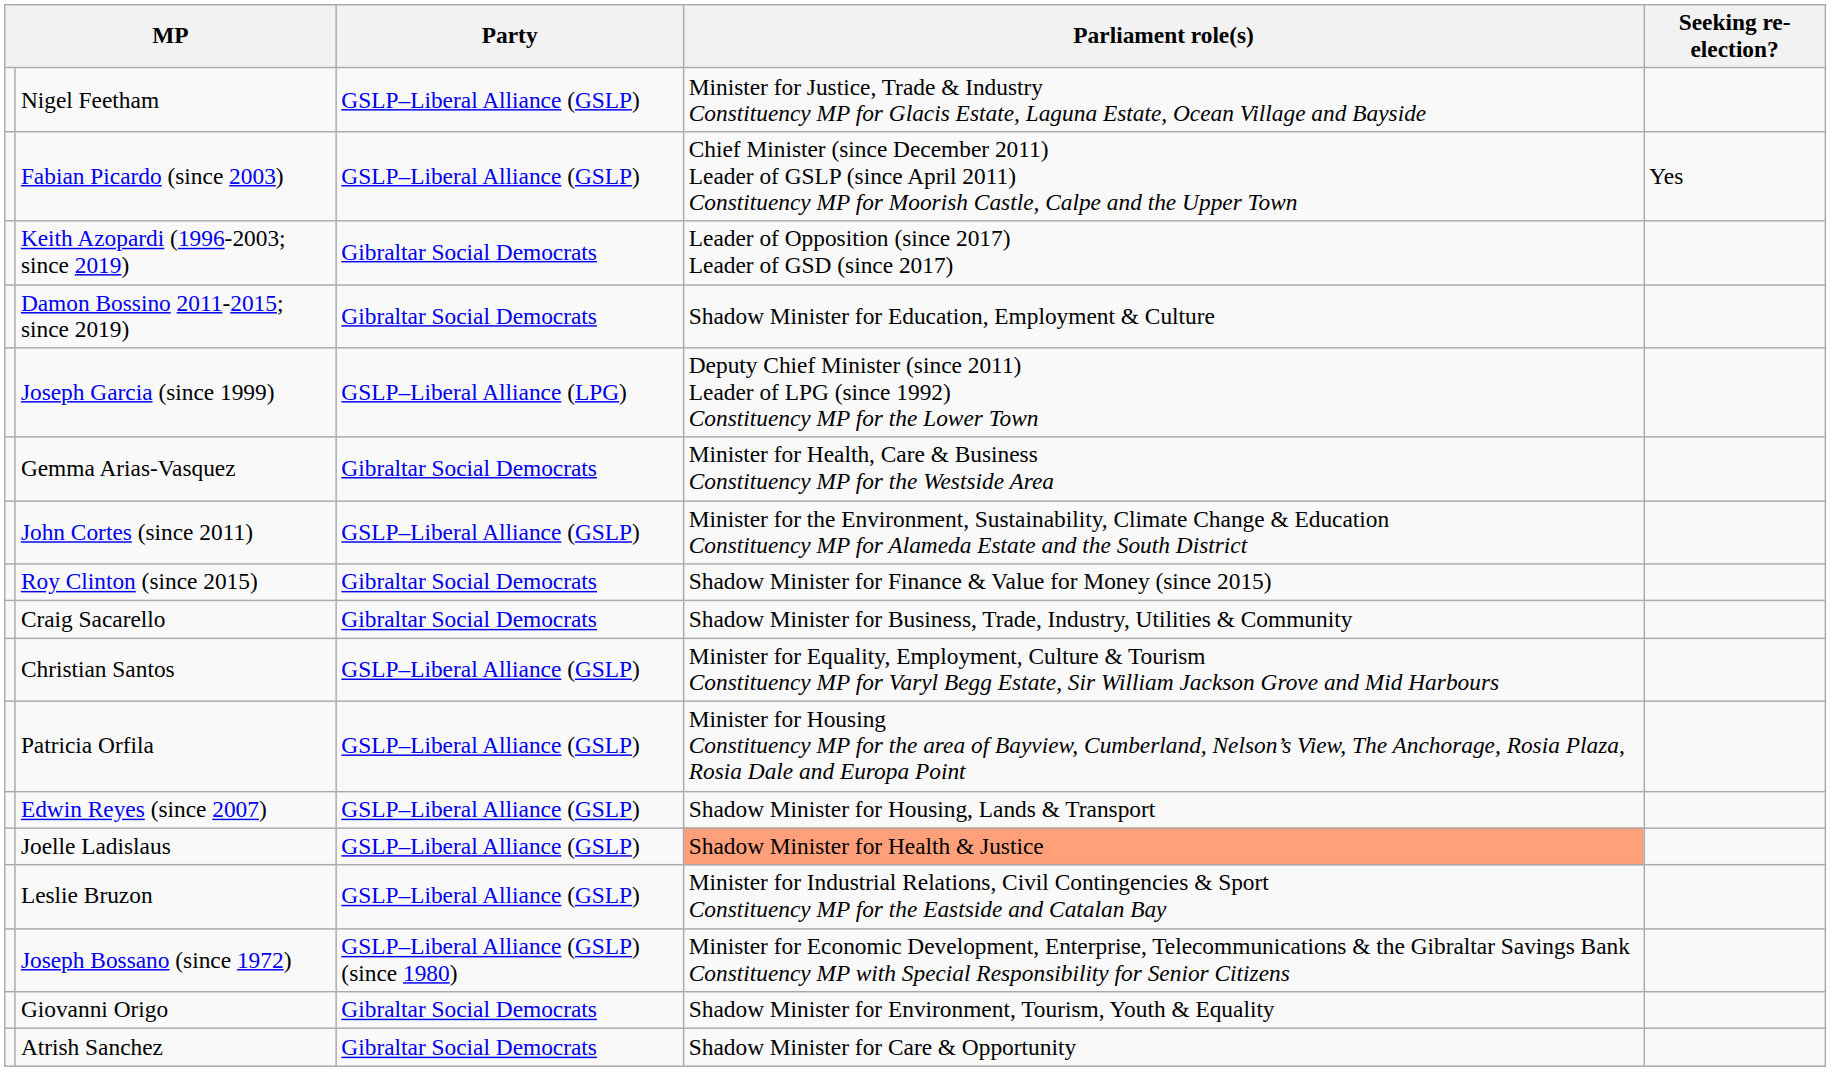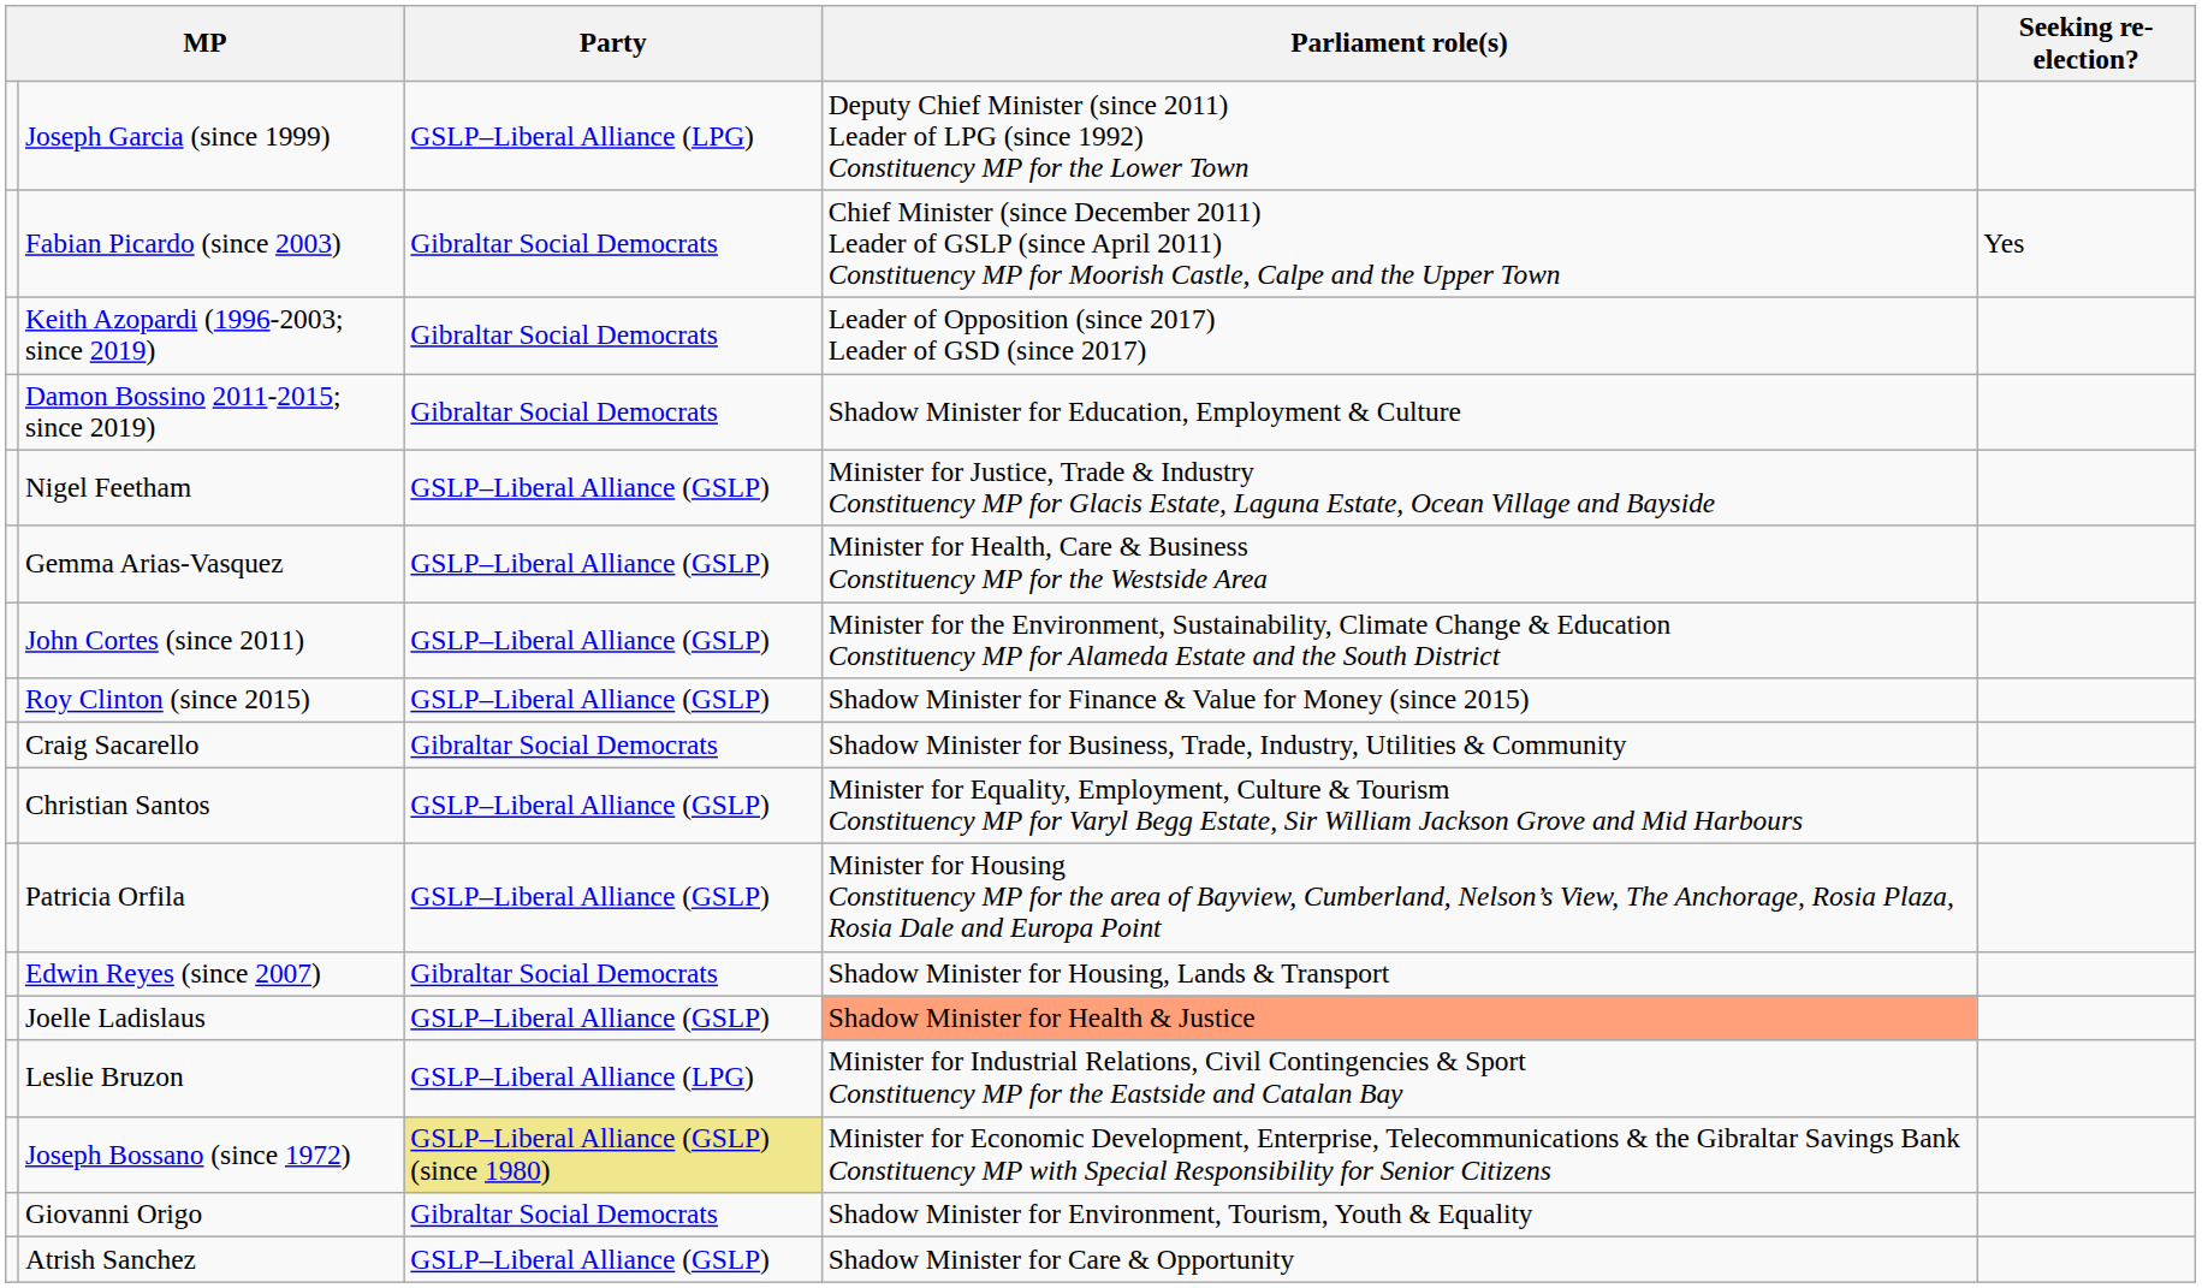 <table class="wikitable sortable">
 <tr>
 <th colspan=2>MP</th>
 <th>Party</th>
 <th>Parliament role(s)</th>
 <th>Seeking re-election?</th>
 </tr>
 <tr>
 <td bgcolor=></td>
-<td>Nigel Feetham</td>
-<td><a href='#'>GSLP–Liberal Alliance</a> (<a href='#'>GSLP</a>)</td>
-<td>Minister for Justice, Trade & Industry<br><em>Constituency MP for Glacis Estate, Laguna Estate, Ocean Village and Bayside</em></td>
+<td><a href='#'>Joseph Garcia</a> (since 1999)</td>
+<td><a href='#'>GSLP–Liberal Alliance</a> (<a href='#'>LPG</a>)</td>
+<td>Deputy Chief Minister (since 2011)<br>Leader of LPG (since 1992)<br><em>Constituency MP for the Lower Town</em></td>
 <td></td>
 </tr>
 <tr>
 <td bgcolor=></td>
 <td><a href='#'>Fabian Picardo</a> (since <a href='#'>2003</a>)</td>
-<td><a href='#'>GSLP–Liberal Alliance</a> (<a href='#'>GSLP</a>)</td>
+<td><a href='#'>Gibraltar Social Democrats</a></td>
 <td>Chief Minister (since December 2011)<br>Leader of GSLP (since April 2011)<br><em>Constituency MP for Moorish Castle, Calpe and the Upper Town</em></td>
 <td>Yes</td>
 </tr>
 <tr>
 <td bgcolor=></td>
 <td><a href='#'>Keith Azopardi</a> (<a href='#'>1996</a>-2003; since <a href='#'>2019</a>)</td>
 <td><a href='#'>Gibraltar Social Democrats</a></td>
 <td>Leader of Opposition (since 2017)<br>Leader of GSD (since 2017)</td>
 <td></td>
 </tr>
 <tr>
 <td bgcolor=></td>
 <td><a href='#'>Damon Bossino</a> <a href='#'>2011</a>-<a href='#'>2015</a>; since 2019)</td>
 <td><a href='#'>Gibraltar Social Democrats</a></td>
 <td>Shadow Minister for Education, Employment & Culture</td>
 <td></td>
 </tr>
 <tr>
 <td bgcolor=></td>
-<td><a href='#'>Joseph Garcia</a> (since 1999)</td>
-<td><a href='#'>GSLP–Liberal Alliance</a> (<a href='#'>LPG</a>)</td>
-<td>Deputy Chief Minister (since 2011)<br>Leader of LPG (since 1992)<br><em>Constituency MP for the Lower Town</em></td>
+<td>Nigel Feetham</td>
+<td><a href='#'>GSLP–Liberal Alliance</a> (<a href='#'>GSLP</a>)</td>
+<td>Minister for Justice, Trade & Industry<br><em>Constituency MP for Glacis Estate, Laguna Estate, Ocean Village and Bayside</em></td>
 <td></td>
 </tr>
 <tr>
 <td bgcolor=></td>
 <td>Gemma Arias-Vasquez</td>
-<td><a href='#'>Gibraltar Social Democrats</a></td>
+<td><a href='#'>GSLP–Liberal Alliance</a> (<a href='#'>GSLP</a>)</td>
 <td>Minister for Health, Care & Business<br><em>Constituency MP for the Westside Area</em></td>
 <td></td>
 </tr>
 <tr>
 <td bgcolor=></td>
 <td><a href='#'>John Cortes</a> (since 2011)</td>
 <td><a href='#'>GSLP–Liberal Alliance</a> (<a href='#'>GSLP</a>)</td>
 <td>Minister for the Environment, Sustainability, Climate Change & Education<br><em>Constituency MP for Alameda Estate and the South District</em></td>
 <td></td>
 </tr>
 <tr>
 <td bgcolor=></td>
 <td><a href='#'>Roy Clinton</a> (since 2015)</td>
-<td><a href='#'>Gibraltar Social Democrats</a></td>
+<td><a href='#'>GSLP–Liberal Alliance</a> (<a href='#'>GSLP</a>)</td>
 <td>Shadow Minister for Finance & Value for Money (since 2015)</td>
 <td></td>
 </tr>
 <tr>
 <td bgcolor=></td>
 <td>Craig Sacarello</td>
 <td><a href='#'>Gibraltar Social Democrats</a></td>
 <td>Shadow Minister for Business, Trade, Industry, Utilities & Community</td>
 <td></td>
 </tr>
 <tr>
 <td bgcolor=></td>
 <td>Christian Santos</td>
 <td><a href='#'>GSLP–Liberal Alliance</a> (<a href='#'>GSLP</a>)</td>
 <td>Minister for Equality, Employment, Culture & Tourism<br><em>Constituency MP for Varyl Begg Estate, Sir William Jackson Grove and Mid Harbours</em></td>
 <td></td>
 </tr>
 <tr>
 <td bgcolor=></td>
 <td>Patricia Orfila</td>
 <td><a href='#'>GSLP–Liberal Alliance</a> (<a href='#'>GSLP</a>)</td>
 <td>Minister for Housing<br><em>Constituency MP for the area of Bayview, Cumberland, Nelson’s View, The Anchorage, Rosia Plaza, Rosia Dale and Europa Point</em></td>
 <td></td>
 </tr>
 <tr>
 <td bgcolor=></td>
 <td><a href='#'>Edwin Reyes</a> (since <a href='#'>2007</a>)</td>
-<td><a href='#'>GSLP–Liberal Alliance</a> (<a href='#'>GSLP</a>)</td>
+<td><a href='#'>Gibraltar Social Democrats</a></td>
 <td>Shadow Minister for Housing, Lands & Transport</td>
 <td></td>
 </tr>
 <tr>
 <td bgcolor=></td>
 <td>Joelle Ladislaus</td>
 <td><a href='#'>GSLP–Liberal Alliance</a> (<a href='#'>GSLP</a>)</td>
 <td style="background: lightsalmon;">Shadow Minister for Health & Justice</td>
 <td></td>
 </tr>
 <tr>
 <td bgcolor=></td>
 <td>Leslie Bruzon</td>
-<td><a href='#'>GSLP–Liberal Alliance</a> (<a href='#'>GSLP</a>)</td>
+<td><a href='#'>GSLP–Liberal Alliance</a> (<a href='#'>LPG</a>)</td>
 <td>Minister for Industrial Relations, Civil Contingencies & Sport<br><em>Constituency MP for the Eastside and Catalan Bay</em></td>
 <td></td>
 </tr>
 <tr>
 <td bgcolor=></td>
 <td><a href='#'>Joseph Bossano</a> (since <a href='#'>1972</a>)</td>
-<td><a href='#'>GSLP–Liberal Alliance</a> (<a href='#'>GSLP</a>) (since <a href='#'>1980</a>)</td>
+<td style="background: khaki;"><a href='#'>GSLP–Liberal Alliance</a> (<a href='#'>GSLP</a>) (since <a href='#'>1980</a>)</td>
 <td>Minister for Economic Development, Enterprise, Telecommunications & the Gibraltar Savings Bank<br><em>Constituency MP with Special Responsibility for Senior Citizens</em></td>
 <td></td>
 </tr>
 <tr>
 <td bgcolor=></td>
 <td>Giovanni Origo</td>
 <td><a href='#'>Gibraltar Social Democrats</a></td>
 <td>Shadow Minister for Environment, Tourism, Youth & Equality</td>
 <td></td>
 </tr>
 <tr>
 <td bgcolor=></td>
 <td>Atrish Sanchez</td>
-<td><a href='#'>Gibraltar Social Democrats</a></td>
+<td><a href='#'>GSLP–Liberal Alliance</a> (<a href='#'>GSLP</a>)</td>
 <td>Shadow Minister for Care & Opportunity</td>
 <td></td>
 </tr>
 </table>
